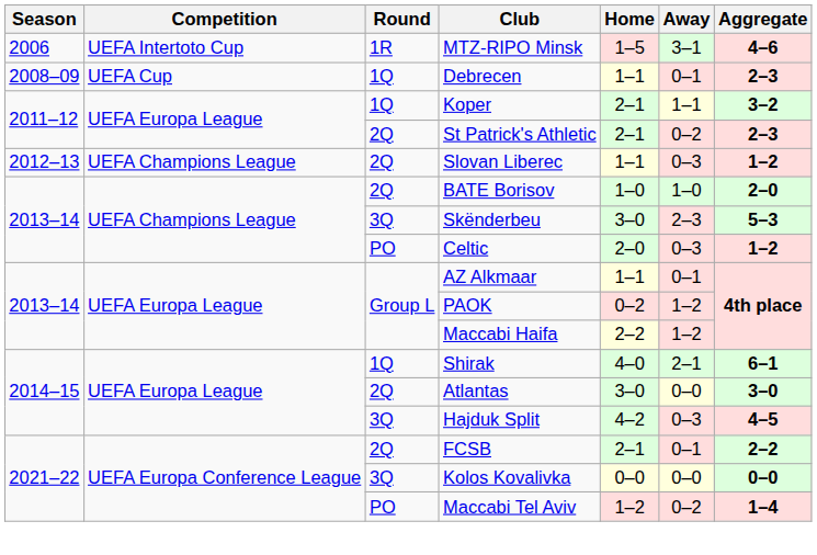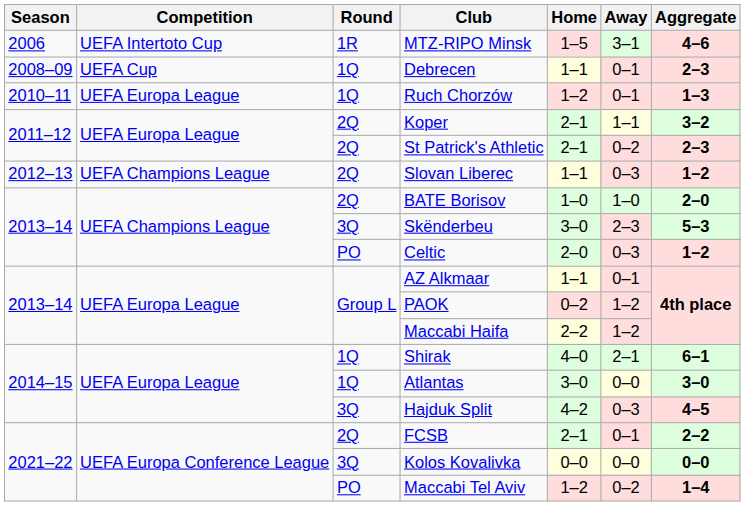 <table class="wikitable plainrowheaders">
 <tr bgcolor="#e4e4e4">
 <th style="border-bottom:1px solid #AAAAAA">Season</th>
 <th style="border-bottom:1px solid #AAAAAA">Competition</th>
 <th style="border-bottom:1px solid #AAAAAA">Round</th>
 <th style="border-bottom:1px solid #AAAAAA">Club</th>
 <th style="border-bottom:1px solid #AAAAAA" align="center">Home</th>
 <th style="border-bottom:1px solid #AAAAAA" align="center">Away</th>
 <th style="border-bottom:1px solid #AAAAAA" align="center">Aggregate</th>
 </tr>
 <tr>
 <td><a href='#'>2006</a></td>
 <td><a href='#'>UEFA Intertoto Cup</a></td>
 <td><a href='#'>1R</a></td>
 <td> <a href='#'>MTZ-RIPO Minsk</a></td>
 <td bgcolor="#ffdddd" style="text-align: center;">1–5</td>
 <td bgcolor="#ddffdd" style="text-align: center;">3–1</td>
 <td bgcolor="#ffdddd" style="text-align: center;"><strong>4–6</strong></td>
 </tr>
 <tr>
 <td><a href='#'>2008–09</a></td>
 <td><a href='#'>UEFA Cup</a></td>
 <td><a href='#'>1Q</a></td>
 <td> <a href='#'>Debrecen</a></td>
 <td bgcolor="#ffffdd" style="text-align: center;">1–1</td>
 <td bgcolor="#ffdddd" style="text-align: center;">0–1</td>
 <td bgcolor="#ffdddd" style="text-align: center;"><strong>2–3</strong></td>
 </tr>
 <tr>
+<td><a href='#'>2010–11</a></td>
+<td><a href='#'>UEFA Europa League</a></td>
+<td><a href='#'>1Q</a></td>
+<td> <a href='#'>Ruch Chorzów</a></td>
+<td bgcolor="#ffdddd" style="text-align: center;">1–2</td>
+<td bgcolor="#ffdddd" style="text-align: center;">0–1</td>
+<td bgcolor="#ffdddd" style="text-align: center;"><strong>1–3</strong></td>
+</tr>
+<tr>
 <td rowspan="2"><a href='#'>2011–12</a></td>
 <td rowspan="2"><a href='#'>UEFA Europa League</a></td>
-<td><a href='#'>1Q</a></td>
+<td><a href='#'>2Q</a></td>
 <td> <a href='#'>Koper</a></td>
 <td bgcolor="#ddffdd" align="center">2–1</td>
 <td bgcolor="#ffffdd" align="center">1–1</td>
 <td bgcolor="#ddffdd" align="center"><strong>3–2</strong></td>
 </tr>
 <tr>
 <td><a href='#'>2Q</a></td>
 <td> <a href='#'>St Patrick's Athletic</a></td>
 <td bgcolor="#ddffdd" style="text-align: center;">2–1</td>
 <td bgcolor="#ffdddd" style="text-align: center;">0–2</td>
 <td bgcolor="#ffdddd" style="text-align: center;"><strong>2–3</strong></td>
 </tr>
 <tr>
 <td><a href='#'>2012–13</a></td>
 <td><a href='#'>UEFA Champions League</a></td>
 <td><a href='#'>2Q</a></td>
 <td> <a href='#'>Slovan Liberec</a></td>
 <td bgcolor="#ffffdd" style="text-align: center;" align="center">1–1 </td>
 <td bgcolor="#ffdddd" style="text-align: center;">0–3</td>
 <td bgcolor="#ffdddd" style="text-align: center;" align="center"><strong>1–2</strong></td>
 </tr>
 <tr>
 <td rowspan="3"><a href='#'>2013–14</a></td>
 <td rowspan="3"><a href='#'>UEFA Champions League</a></td>
 <td><a href='#'>2Q</a></td>
 <td>  <a href='#'>BATE Borisov</a></td>
 <td bgcolor="#ddffdd" align="center">1–0</td>
 <td bgcolor="#ddffdd" align="center">1–0</td>
 <td bgcolor="#ddffdd" align="center"><strong>2–0</strong></td>
 </tr>
 <tr>
 <td><a href='#'>3Q</a></td>
 <td> <a href='#'>Skënderbeu</a></td>
 <td bgcolor="#ddffdd" align="center">3–0</td>
 <td bgcolor="#ffdddd" align="center">2–3</td>
 <td bgcolor="#ddffdd" align="center"><strong>5–3</strong></td>
 </tr>
 <tr>
 <td><a href='#'>PO</a></td>
 <td> <a href='#'>Celtic</a></td>
 <td bgcolor="#ddffdd" style="text-align: center;">2–0</td>
 <td bgcolor="#ffdddd" style="text-align: center;">0–3</td>
 <td bgcolor="#ffdddd" style="text-align: center;"><strong>1–2</strong></td>
 </tr>
 <tr>
 <td rowspan="3"><a href='#'>2013–14</a></td>
 <td rowspan="3"><a href='#'>UEFA Europa League</a></td>
 <td rowspan="3"><a href='#'>Group L</a></td>
 <td> <a href='#'>AZ Alkmaar</a></td>
 <td bgcolor="#ffffdd" style="text-align: center;">1–1</td>
 <td bgcolor="#ffdddd" style="text-align: center;">0–1</td>
 <td bgcolor="#ffdddd" rowspan="3" align="center"><strong>4th place</strong></td>
 </tr>
 <tr>
 <td> <a href='#'>PAOK</a></td>
 <td bgcolor="#ffdddd" style="text-align: center;">0–2</td>
 <td bgcolor="#ffdddd" style="text-align: center;">1–2</td>
 </tr>
 <tr>
 <td> <a href='#'>Maccabi Haifa</a></td>
 <td bgcolor="#ffffdd" style="text-align: center;">2–2</td>
 <td bgcolor="#ffdddd" style="text-align: center;">1–2</td>
 </tr>
 <tr>
 <td rowspan="3"><a href='#'>2014–15</a></td>
 <td rowspan="3"><a href='#'>UEFA Europa League</a></td>
 <td><a href='#'>1Q</a></td>
 <td> <a href='#'>Shirak</a></td>
 <td bgcolor="#ddffdd" align="center">4–0</td>
 <td bgcolor="#ddffdd" align="center">2–1</td>
 <td bgcolor="#ddffdd" align="center"><strong>6–1</strong></td>
 </tr>
 <tr>
-<td><a href='#'>2Q</a></td>
+<td><a href='#'>1Q</a></td>
 <td> <a href='#'>Atlantas</a></td>
 <td bgcolor="#ddffdd" align="center">3–0</td>
 <td bgcolor="#ffffdd" align="center">0–0</td>
 <td bgcolor="#ddffdd" align="center"><strong>3–0</strong></td>
 </tr>
 <tr>
 <td><a href='#'>3Q</a></td>
 <td> <a href='#'>Hajduk Split</a></td>
 <td bgcolor="#ddffdd" style="text-align: center;">4–2</td>
 <td bgcolor="#ffdddd" style="text-align: center;">0–3</td>
 <td bgcolor="#ffdddd" style="text-align: center;"><strong>4–5</strong></td>
 </tr>
 <tr>
 <td rowspan="3"><a href='#'>2021–22</a></td>
 <td rowspan="3"><a href='#'>UEFA Europa Conference League</a></td>
 <td><a href='#'>2Q</a></td>
 <td> <a href='#'>FCSB</a></td>
 <td bgcolor="#ddffdd" style="text-align: center;">2–1 </td>
 <td bgcolor="#ffdddd" style="text-align: center;">0–1</td>
 <td bgcolor="#ddffdd" style="text-align: center;"><strong>2–2 </strong></td>
 </tr>
 <tr>
 <td><a href='#'>3Q</a></td>
 <td> <a href='#'>Kolos Kovalivka</a></td>
 <td bgcolor="#ffffdd" align="center">0–0 </td>
 <td bgcolor="#ffffdd" align="center">0–0</td>
 <td bgcolor="#ddffdd" style="text-align: center;"><strong>0–0 </strong></td>
 </tr>
 <tr>
 <td><a href='#'>PO</a></td>
 <td> <a href='#'>Maccabi Tel Aviv</a></td>
 <td bgcolor="#ffdddd" style="text-align: center;">1–2</td>
 <td bgcolor="#ffdddd" style="text-align: center;">0–2</td>
 <td bgcolor="#ffdddd" style="text-align: center;"><strong>1–4</strong></td>
 </tr>
 </table>
